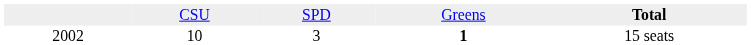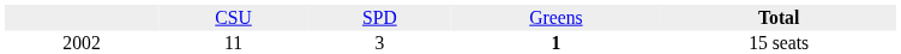 <table border="0" cellpadding="2" cellspacing="0" width="60%">
 <tr bgcolor="#eeeeee" align="center">
 <td></td>
 <td><a href='#'>CSU</a></td>
 <td><a href='#'>SPD</a></td>
 <td><a href='#'>Greens</a></td>
 <td><strong>Total</strong></td>
 </tr>
 <tr align="center">
 <td>2002</td>
-<td>10</td>
+<td>11</td>
 <td>3</td>
 <td><strong>1</strong></td>
 <td>15 seats</td>
 </tr>
 </table>
